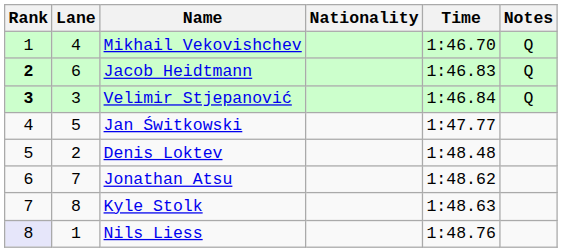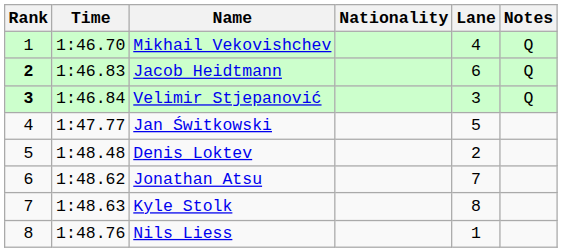 <table class="wikitable sortable" style="text-align:center">
 <tr>
 <th>Rank</th>
-<th>Lane</th>
+<th>Time</th>
 <th>Name</th>
 <th>Nationality</th>
-<th>Time</th>
+<th>Lane</th>
 <th>Notes</th>
 </tr>
 <tr bgcolor=ccffcc>
 <td>1</td>
-<td>4</td>
+<td>1:46.70</td>
 <td align=left><a href='#'>Mikhail Vekovishchev</a></td>
 <td align=left></td>
-<td>1:46.70</td>
+<td>4</td>
 <td>Q</td>
 </tr>
 <tr bgcolor=ccffcc>
 <td><strong>2</strong></td>
-<td>6</td>
+<td>1:46.83</td>
 <td align=left><a href='#'>Jacob Heidtmann</a></td>
 <td align=left></td>
-<td>1:46.83</td>
+<td>6</td>
 <td>Q</td>
 </tr>
 <tr bgcolor=ccffcc>
 <td><strong>3</strong></td>
-<td>3</td>
+<td>1:46.84</td>
 <td align=left><a href='#'>Velimir Stjepanović</a></td>
 <td align=left></td>
-<td>1:46.84</td>
+<td>3</td>
 <td>Q</td>
 </tr>
 <tr>
 <td>4</td>
-<td>5</td>
+<td>1:47.77</td>
 <td align=left><a href='#'>Jan Świtkowski</a></td>
 <td align=left></td>
-<td>1:47.77</td>
+<td>5</td>
 <td></td>
 </tr>
 <tr>
 <td>5</td>
-<td>2</td>
+<td>1:48.48</td>
 <td align=left><a href='#'>Denis Loktev</a></td>
 <td align=left></td>
-<td>1:48.48</td>
+<td>2</td>
 <td></td>
 </tr>
 <tr>
 <td>6</td>
-<td>7</td>
+<td>1:48.62</td>
 <td align=left><a href='#'>Jonathan Atsu</a></td>
 <td align=left></td>
-<td>1:48.62</td>
+<td>7</td>
 <td></td>
 </tr>
 <tr>
 <td>7</td>
-<td>8</td>
+<td>1:48.63</td>
 <td align=left><a href='#'>Kyle Stolk</a></td>
 <td align=left></td>
-<td>1:48.63</td>
+<td>8</td>
 <td></td>
 </tr>
 <tr>
-<td style="background: lavender;">8</td>
-<td>1</td>
+<td>8</td>
+<td>1:48.76</td>
 <td align=left><a href='#'>Nils Liess</a></td>
 <td align=left></td>
-<td>1:48.76</td>
+<td>1</td>
 <td></td>
 </tr>
 </table>
